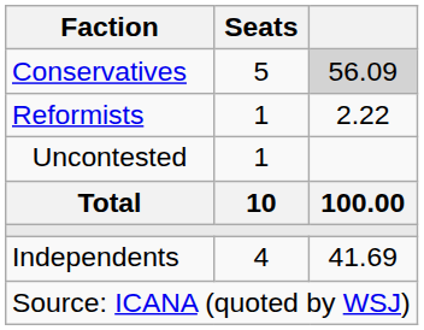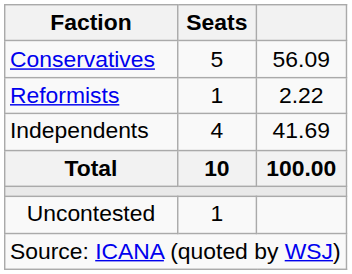 <table class="wikitable" style="text-align:center">
 <tr>
 <th>Faction</th>
 <th>Seats</th>
 <th></th>
 </tr>
 <tr>
 <td align="left"><a href='#'>Conservatives</a></td>
 <td>5</td>
-<td style="background: lightgrey;">56.09</td>
+<td>56.09</td>
 </tr>
 <tr>
 <td align="left"><a href='#'>Reformists</a></td>
 <td>1</td>
 <td>2.22</td>
 </tr>
 <tr>
-<td>Uncontested</td>
-<td>1</td>
-<td></td>
+<td align="left">Independents</td>
+<td>4</td>
+<td>41.69</td>
 </tr>
 <tr>
 <th align="left">Total</th>
 <th>10</th>
 <th>100.00</th>
 </tr>
 <tr>
 <td colspan="3" style="background:#E9E9E9;"></td>
 </tr>
 <tr>
-<td align="left">Independents</td>
-<td>4</td>
-<td>41.69</td>
+<td>Uncontested</td>
+<td>1</td>
+<td></td>
 </tr>
 <tr>
 <td colspan="3" align="left">Source: <a href='#'>ICANA</a> (quoted by <a href='#'>WSJ</a>)</td>
 </tr>
 </table>
